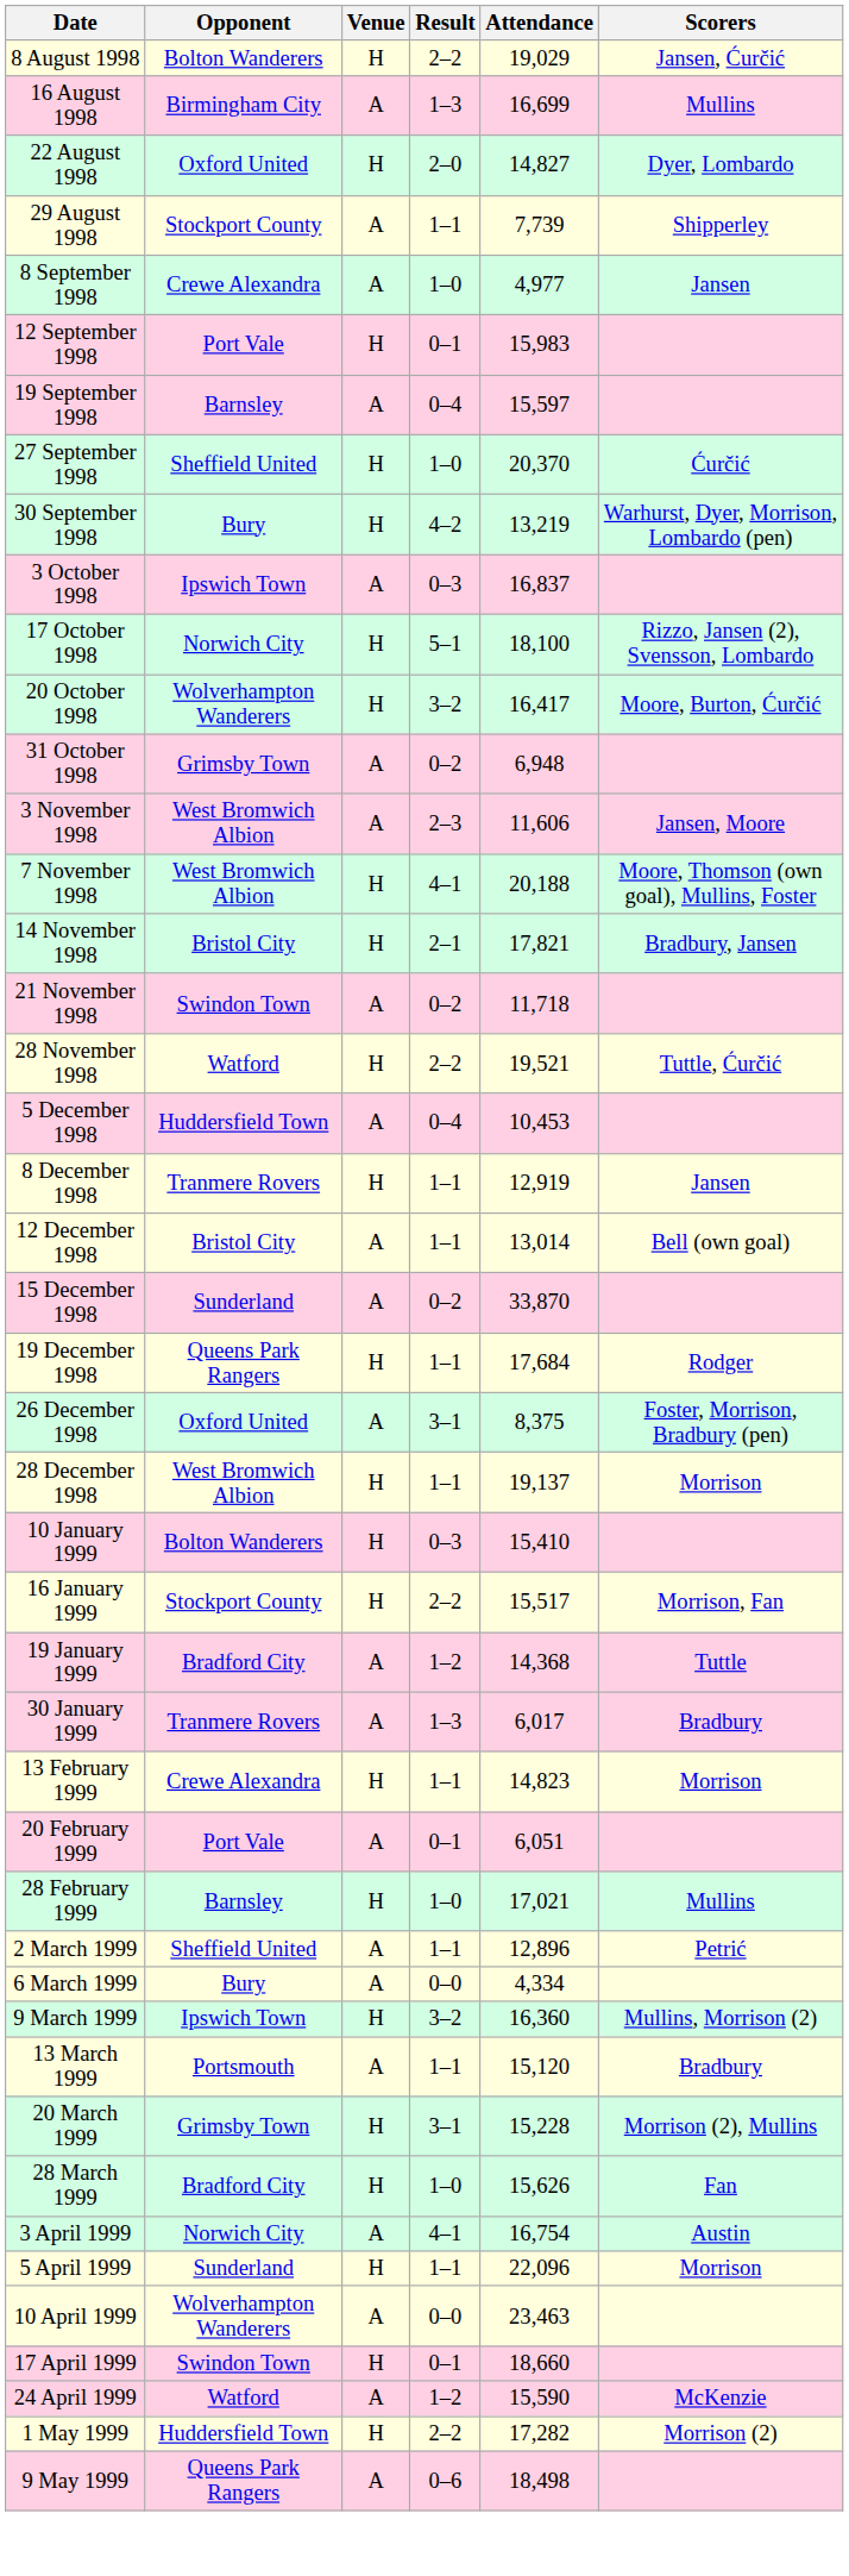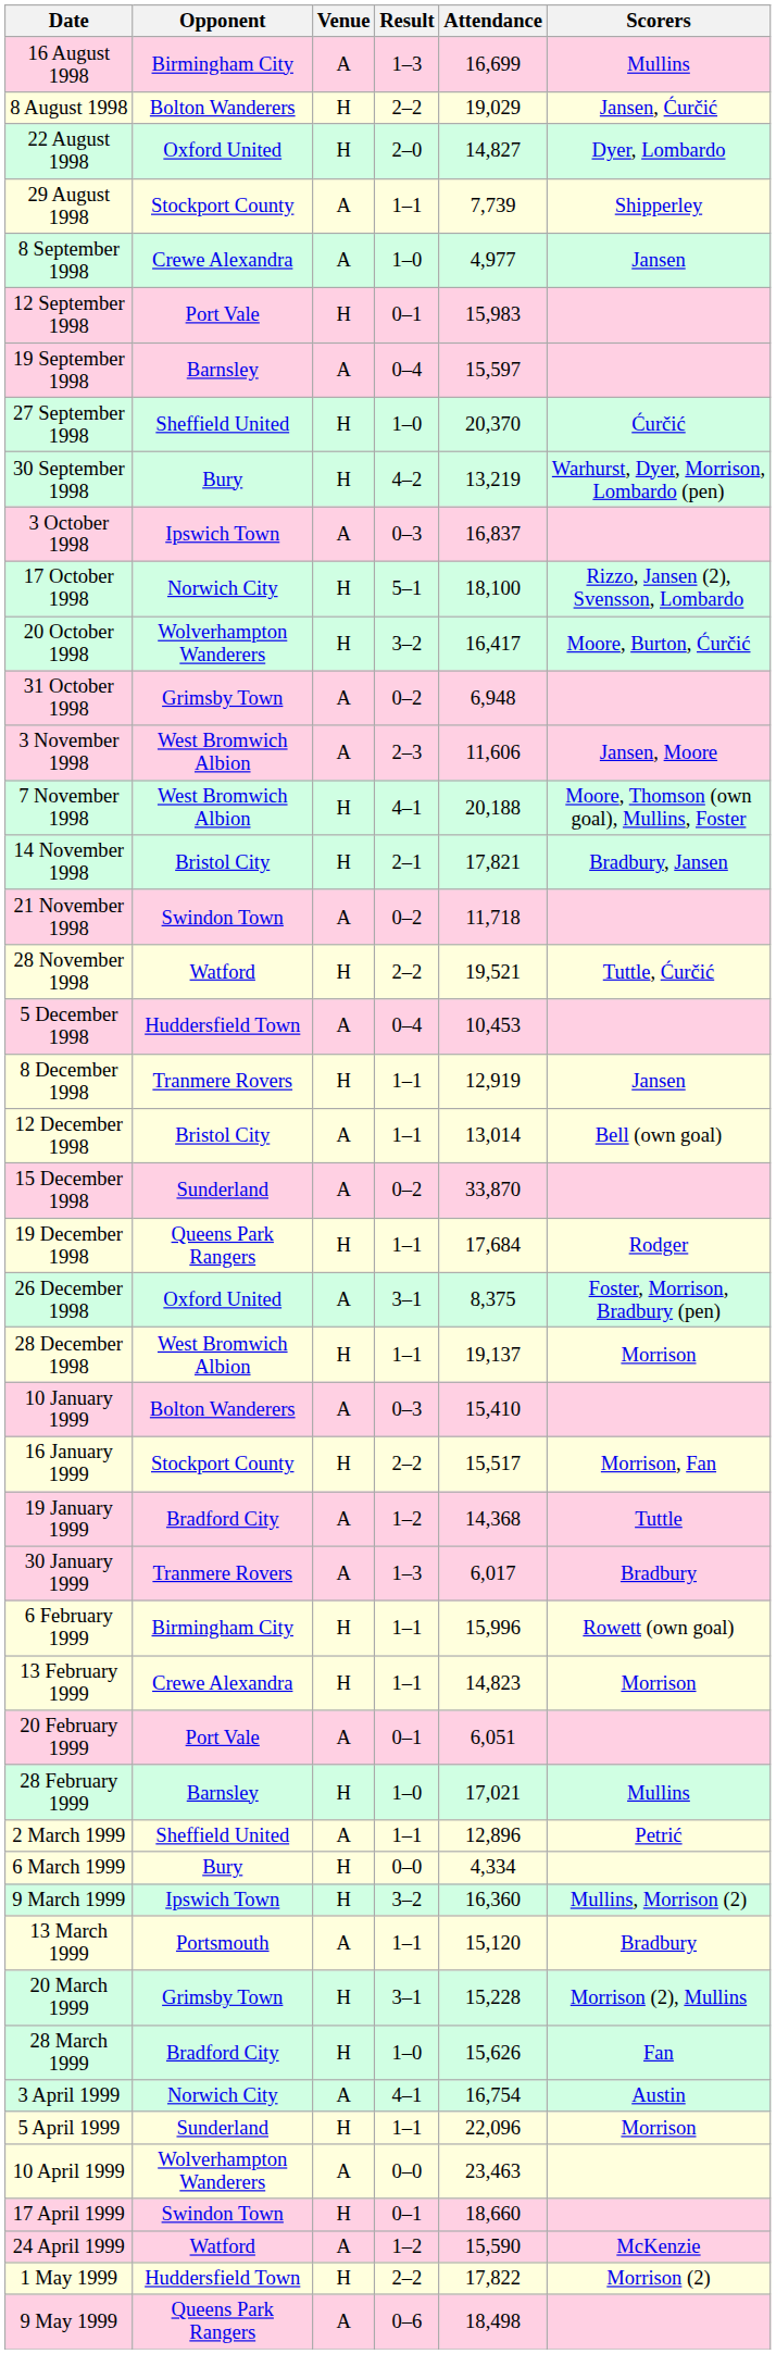 <table class="wikitable sortable" style="font-size:100%; text-align:center">
 <tr>
 <th>Date</th>
 <th>Opponent</th>
 <th>Venue</th>
 <th>Result</th>
 <th>Attendance</th>
 <th>Scorers</th>
 </tr>
+<tr style="background-color: #ffd0e3;">
+<td>16 August 1998</td>
+<td><a href='#'>Birmingham City</a></td>
+<td>A</td>
+<td>1–3</td>
+<td>16,699</td>
+<td><a href='#'>Mullins</a></td>
+</tr>
 <tr style="background-color: #ffffdd;">
 <td>8 August 1998</td>
 <td><a href='#'>Bolton Wanderers</a></td>
 <td>H</td>
 <td>2–2</td>
 <td>19,029</td>
 <td><a href='#'>Jansen</a>, <a href='#'>Ćurčić</a></td>
-</tr>
-<tr style="background-color: #ffd0e3;">
-<td>16 August 1998</td>
-<td><a href='#'>Birmingham City</a></td>
-<td>A</td>
-<td>1–3</td>
-<td>16,699</td>
-<td><a href='#'>Mullins</a></td>
 </tr>
 <tr style="background-color: #d0ffe3;">
 <td>22 August 1998</td>
 <td><a href='#'>Oxford United</a></td>
 <td>H</td>
 <td>2–0</td>
 <td>14,827</td>
 <td><a href='#'>Dyer</a>, <a href='#'>Lombardo</a></td>
 </tr>
 <tr style="background-color: #ffffdd;">
 <td>29 August 1998</td>
 <td><a href='#'>Stockport County</a></td>
 <td>A</td>
 <td>1–1</td>
 <td>7,739</td>
 <td><a href='#'>Shipperley</a></td>
 </tr>
 <tr style="background-color: #d0ffe3;">
 <td>8 September 1998</td>
 <td><a href='#'>Crewe Alexandra</a></td>
 <td>A</td>
 <td>1–0</td>
 <td>4,977</td>
 <td><a href='#'>Jansen</a></td>
 </tr>
 <tr style="background-color: #ffd0e3;">
 <td>12 September 1998</td>
 <td><a href='#'>Port Vale</a></td>
 <td>H</td>
 <td>0–1</td>
 <td>15,983</td>
 <td></td>
 </tr>
 <tr style="background-color: #ffd0e3;">
 <td>19 September 1998</td>
 <td><a href='#'>Barnsley</a></td>
 <td>A</td>
 <td>0–4</td>
 <td>15,597</td>
 <td></td>
 </tr>
 <tr style="background-color: #d0ffe3;">
 <td>27 September 1998</td>
 <td><a href='#'>Sheffield United</a></td>
 <td>H</td>
 <td>1–0</td>
 <td>20,370</td>
 <td><a href='#'>Ćurčić</a></td>
 </tr>
 <tr style="background-color: #d0ffe3;">
 <td>30 September 1998</td>
 <td><a href='#'>Bury</a></td>
 <td>H</td>
 <td>4–2</td>
 <td>13,219</td>
 <td><a href='#'>Warhurst</a>, <a href='#'>Dyer</a>, <a href='#'>Morrison</a>, <a href='#'>Lombardo</a> (pen)</td>
 </tr>
 <tr style="background-color: #ffd0e3;">
 <td>3 October 1998</td>
 <td><a href='#'>Ipswich Town</a></td>
 <td>A</td>
 <td>0–3</td>
 <td>16,837</td>
 <td></td>
 </tr>
 <tr style="background-color: #d0ffe3;">
 <td>17 October 1998</td>
 <td><a href='#'>Norwich City</a></td>
 <td>H</td>
 <td>5–1</td>
 <td>18,100</td>
 <td><a href='#'>Rizzo</a>, <a href='#'>Jansen</a> (2), <a href='#'>Svensson</a>, <a href='#'>Lombardo</a></td>
 </tr>
 <tr style="background-color: #d0ffe3;">
 <td>20 October 1998</td>
 <td><a href='#'>Wolverhampton Wanderers</a></td>
 <td>H</td>
 <td>3–2</td>
 <td>16,417</td>
 <td><a href='#'>Moore</a>, <a href='#'>Burton</a>, <a href='#'>Ćurčić</a></td>
 </tr>
 <tr style="background-color: #ffd0e3;">
 <td>31 October 1998</td>
 <td><a href='#'>Grimsby Town</a></td>
 <td>A</td>
 <td>0–2</td>
 <td>6,948</td>
 <td></td>
 </tr>
 <tr style="background-color: #ffd0e3;">
 <td>3 November 1998</td>
 <td><a href='#'>West Bromwich Albion</a></td>
 <td>A</td>
 <td>2–3</td>
 <td>11,606</td>
 <td><a href='#'>Jansen</a>, <a href='#'>Moore</a></td>
 </tr>
 <tr style="background-color: #d0ffe3;">
 <td>7 November 1998</td>
 <td><a href='#'>West Bromwich Albion</a></td>
 <td>H</td>
 <td>4–1</td>
 <td>20,188</td>
 <td><a href='#'>Moore</a>, <a href='#'>Thomson</a> (own goal), <a href='#'>Mullins</a>, <a href='#'>Foster</a></td>
 </tr>
 <tr style="background-color: #d0ffe3;">
 <td>14 November 1998</td>
 <td><a href='#'>Bristol City</a></td>
 <td>H</td>
 <td>2–1</td>
 <td>17,821</td>
 <td><a href='#'>Bradbury</a>, <a href='#'>Jansen</a></td>
 </tr>
 <tr style="background-color: #ffd0e3;">
 <td>21 November 1998</td>
 <td><a href='#'>Swindon Town</a></td>
 <td>A</td>
 <td>0–2</td>
 <td>11,718</td>
 <td></td>
 </tr>
 <tr style="background-color: #ffffdd;">
 <td>28 November 1998</td>
 <td><a href='#'>Watford</a></td>
 <td>H</td>
 <td>2–2</td>
 <td>19,521</td>
 <td><a href='#'>Tuttle</a>, <a href='#'>Ćurčić</a></td>
 </tr>
 <tr style="background-color: #ffd0e3;">
 <td>5 December 1998</td>
 <td><a href='#'>Huddersfield Town</a></td>
 <td>A</td>
 <td>0–4</td>
 <td>10,453</td>
 <td></td>
 </tr>
 <tr style="background-color: #ffffdd;">
 <td>8 December 1998</td>
 <td><a href='#'>Tranmere Rovers</a></td>
 <td>H</td>
 <td>1–1</td>
 <td>12,919</td>
 <td><a href='#'>Jansen</a></td>
 </tr>
 <tr style="background-color: #ffffdd;">
 <td>12 December 1998</td>
 <td><a href='#'>Bristol City</a></td>
 <td>A</td>
 <td>1–1</td>
 <td>13,014</td>
 <td><a href='#'>Bell</a> (own goal)</td>
 </tr>
 <tr style="background-color: #ffd0e3;">
 <td>15 December 1998</td>
 <td><a href='#'>Sunderland</a></td>
 <td>A</td>
 <td>0–2</td>
 <td>33,870</td>
 <td></td>
 </tr>
 <tr style="background-color: #ffffdd;">
 <td>19 December 1998</td>
 <td><a href='#'>Queens Park Rangers</a></td>
 <td>H</td>
 <td>1–1</td>
 <td>17,684</td>
 <td><a href='#'>Rodger</a></td>
 </tr>
 <tr style="background-color: #d0ffe3;">
 <td>26 December 1998</td>
 <td><a href='#'>Oxford United</a></td>
 <td>A</td>
 <td>3–1</td>
 <td>8,375</td>
 <td><a href='#'>Foster</a>, <a href='#'>Morrison</a>, <a href='#'>Bradbury</a> (pen)</td>
 </tr>
 <tr style="background-color: #ffffdd;">
 <td>28 December 1998</td>
 <td><a href='#'>West Bromwich Albion</a></td>
 <td>H</td>
 <td>1–1</td>
 <td>19,137</td>
 <td><a href='#'>Morrison</a></td>
 </tr>
 <tr style="background-color: #ffd0e3;">
 <td>10 January 1999</td>
 <td><a href='#'>Bolton Wanderers</a></td>
-<td>H</td>
+<td>A</td>
 <td>0–3</td>
 <td>15,410</td>
 <td></td>
 </tr>
 <tr style="background-color: #ffffdd;">
 <td>16 January 1999</td>
 <td><a href='#'>Stockport County</a></td>
 <td>H</td>
 <td>2–2</td>
 <td>15,517</td>
 <td><a href='#'>Morrison</a>, <a href='#'>Fan</a></td>
 </tr>
 <tr style="background-color: #ffd0e3;">
 <td>19 January 1999</td>
 <td><a href='#'>Bradford City</a></td>
 <td>A</td>
 <td>1–2</td>
 <td>14,368</td>
 <td><a href='#'>Tuttle</a></td>
 </tr>
 <tr style="background-color: #ffd0e3;">
 <td>30 January 1999</td>
 <td><a href='#'>Tranmere Rovers</a></td>
 <td>A</td>
 <td>1–3</td>
 <td>6,017</td>
 <td><a href='#'>Bradbury</a></td>
+</tr>
+<tr style="background-color: #ffffdd;">
+<td>6 February 1999</td>
+<td><a href='#'>Birmingham City</a></td>
+<td>H</td>
+<td>1–1</td>
+<td>15,996</td>
+<td><a href='#'>Rowett</a> (own goal)</td>
 </tr>
 <tr style="background-color: #ffffdd;">
 <td>13 February 1999</td>
 <td><a href='#'>Crewe Alexandra</a></td>
 <td>H</td>
 <td>1–1</td>
 <td>14,823</td>
 <td><a href='#'>Morrison</a></td>
 </tr>
 <tr style="background-color: #ffd0e3;">
 <td>20 February 1999</td>
 <td><a href='#'>Port Vale</a></td>
 <td>A</td>
 <td>0–1</td>
 <td>6,051</td>
 <td></td>
 </tr>
 <tr style="background-color: #d0ffe3;">
 <td>28 February 1999</td>
 <td><a href='#'>Barnsley</a></td>
 <td>H</td>
 <td>1–0</td>
 <td>17,021</td>
 <td><a href='#'>Mullins</a></td>
 </tr>
 <tr style="background-color: #ffffdd;">
 <td>2 March 1999</td>
 <td><a href='#'>Sheffield United</a></td>
 <td>A</td>
 <td>1–1</td>
 <td>12,896</td>
 <td><a href='#'>Petrić</a></td>
 </tr>
 <tr style="background-color: #ffffdd;">
 <td>6 March 1999</td>
 <td><a href='#'>Bury</a></td>
-<td>A</td>
+<td>H</td>
 <td>0–0</td>
 <td>4,334</td>
 <td></td>
 </tr>
 <tr style="background-color: #d0ffe3;">
 <td>9 March 1999</td>
 <td><a href='#'>Ipswich Town</a></td>
 <td>H</td>
 <td>3–2</td>
 <td>16,360</td>
 <td><a href='#'>Mullins</a>, <a href='#'>Morrison</a> (2)</td>
 </tr>
 <tr style="background-color: #ffffdd;">
 <td>13 March 1999</td>
 <td><a href='#'>Portsmouth</a></td>
 <td>A</td>
 <td>1–1</td>
 <td>15,120</td>
 <td><a href='#'>Bradbury</a></td>
 </tr>
 <tr style="background-color: #d0ffe3;">
 <td>20 March 1999</td>
 <td><a href='#'>Grimsby Town</a></td>
 <td>H</td>
 <td>3–1</td>
 <td>15,228</td>
 <td><a href='#'>Morrison</a> (2), <a href='#'>Mullins</a></td>
 </tr>
 <tr style="background-color: #d0ffe3;">
 <td>28 March 1999</td>
 <td><a href='#'>Bradford City</a></td>
 <td>H</td>
 <td>1–0</td>
 <td>15,626</td>
 <td><a href='#'>Fan</a></td>
 </tr>
 <tr style="background-color: #d0ffe3;">
 <td>3 April 1999</td>
 <td><a href='#'>Norwich City</a></td>
 <td>A</td>
 <td>4–1</td>
 <td>16,754</td>
 <td><a href='#'>Austin</a></td>
 </tr>
 <tr style="background-color: #ffffdd;">
 <td>5 April 1999</td>
 <td><a href='#'>Sunderland</a></td>
 <td>H</td>
 <td>1–1</td>
 <td>22,096</td>
 <td><a href='#'>Morrison</a></td>
 </tr>
 <tr style="background-color: #ffffdd;">
 <td>10 April 1999</td>
 <td><a href='#'>Wolverhampton Wanderers</a></td>
 <td>A</td>
 <td>0–0</td>
 <td>23,463</td>
 <td></td>
 </tr>
 <tr style="background-color: #ffd0e3;">
 <td>17 April 1999</td>
 <td><a href='#'>Swindon Town</a></td>
 <td>H</td>
 <td>0–1</td>
 <td>18,660</td>
 <td></td>
 </tr>
 <tr style="background-color: #ffd0e3;">
 <td>24 April 1999</td>
 <td><a href='#'>Watford</a></td>
 <td>A</td>
 <td>1–2</td>
 <td>15,590</td>
 <td><a href='#'>McKenzie</a></td>
 </tr>
 <tr style="background-color: #ffffdd;">
 <td>1 May 1999</td>
 <td><a href='#'>Huddersfield Town</a></td>
 <td>H</td>
 <td>2–2</td>
-<td>17,282</td>
+<td>17,822</td>
 <td><a href='#'>Morrison</a> (2)</td>
 </tr>
 <tr style="background-color: #ffd0e3;">
 <td>9 May 1999</td>
 <td><a href='#'>Queens Park Rangers</a></td>
 <td>A</td>
 <td>0–6</td>
 <td>18,498</td>
 <td></td>
 </tr>
 </table>
